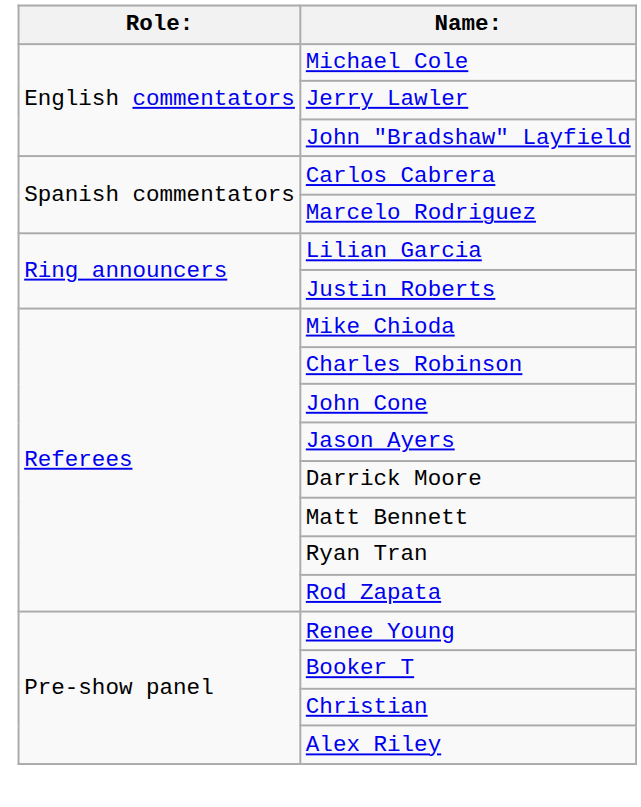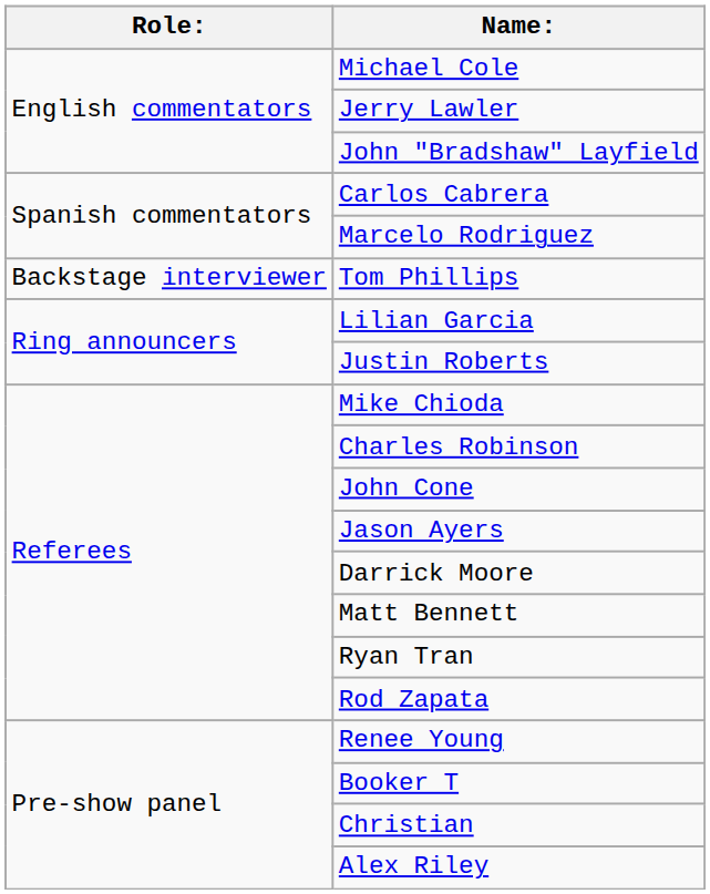 <table class=wikitable style="font-size:90%; margin: 0.5em 0 0.5em 1em; float: right; clear: right;">
 <tr>
 <th>Role:</th>
 <th>Name:</th>
 </tr>
 <tr>
 <td rowspan=3>English <a href='#'>commentators</a></td>
 <td><a href='#'>Michael Cole</a></td>
 </tr>
 <tr>
 <td><a href='#'>Jerry Lawler</a></td>
 </tr>
 <tr>
 <td><a href='#'>John "Bradshaw" Layfield</a></td>
 </tr>
 <tr>
 <td rowspan=2>Spanish commentators</td>
 <td><a href='#'>Carlos Cabrera</a></td>
 </tr>
 <tr>
 <td><a href='#'>Marcelo Rodriguez</a></td>
+</tr>
+<tr>
+<td>Backstage <a href='#'>interviewer</a></td>
+<td><a href='#'>Tom Phillips</a></td>
 </tr>
 <tr>
 <td rowspan=2><a href='#'>Ring announcers</a></td>
 <td><a href='#'>Lilian Garcia</a></td>
 </tr>
 <tr>
 <td><a href='#'>Justin Roberts</a></td>
 </tr>
 <tr>
 <td rowspan=8><a href='#'>Referees</a></td>
 <td><a href='#'>Mike Chioda</a></td>
 </tr>
 <tr>
 <td><a href='#'>Charles Robinson</a></td>
 </tr>
 <tr>
 <td><a href='#'>John Cone</a></td>
 </tr>
 <tr>
 <td><a href='#'>Jason Ayers</a></td>
 </tr>
 <tr>
 <td>Darrick Moore</td>
 </tr>
 <tr>
 <td>Matt Bennett</td>
 </tr>
 <tr>
 <td>Ryan Tran</td>
 </tr>
 <tr>
 <td><a href='#'>Rod Zapata</a></td>
 </tr>
 <tr>
 <td rowspan=4>Pre-show panel</td>
 <td><a href='#'>Renee Young</a></td>
 </tr>
 <tr>
 <td><a href='#'>Booker T</a></td>
 </tr>
 <tr>
 <td><a href='#'>Christian</a></td>
 </tr>
 <tr>
 <td><a href='#'>Alex Riley</a></td>
 </tr>
 </table>
